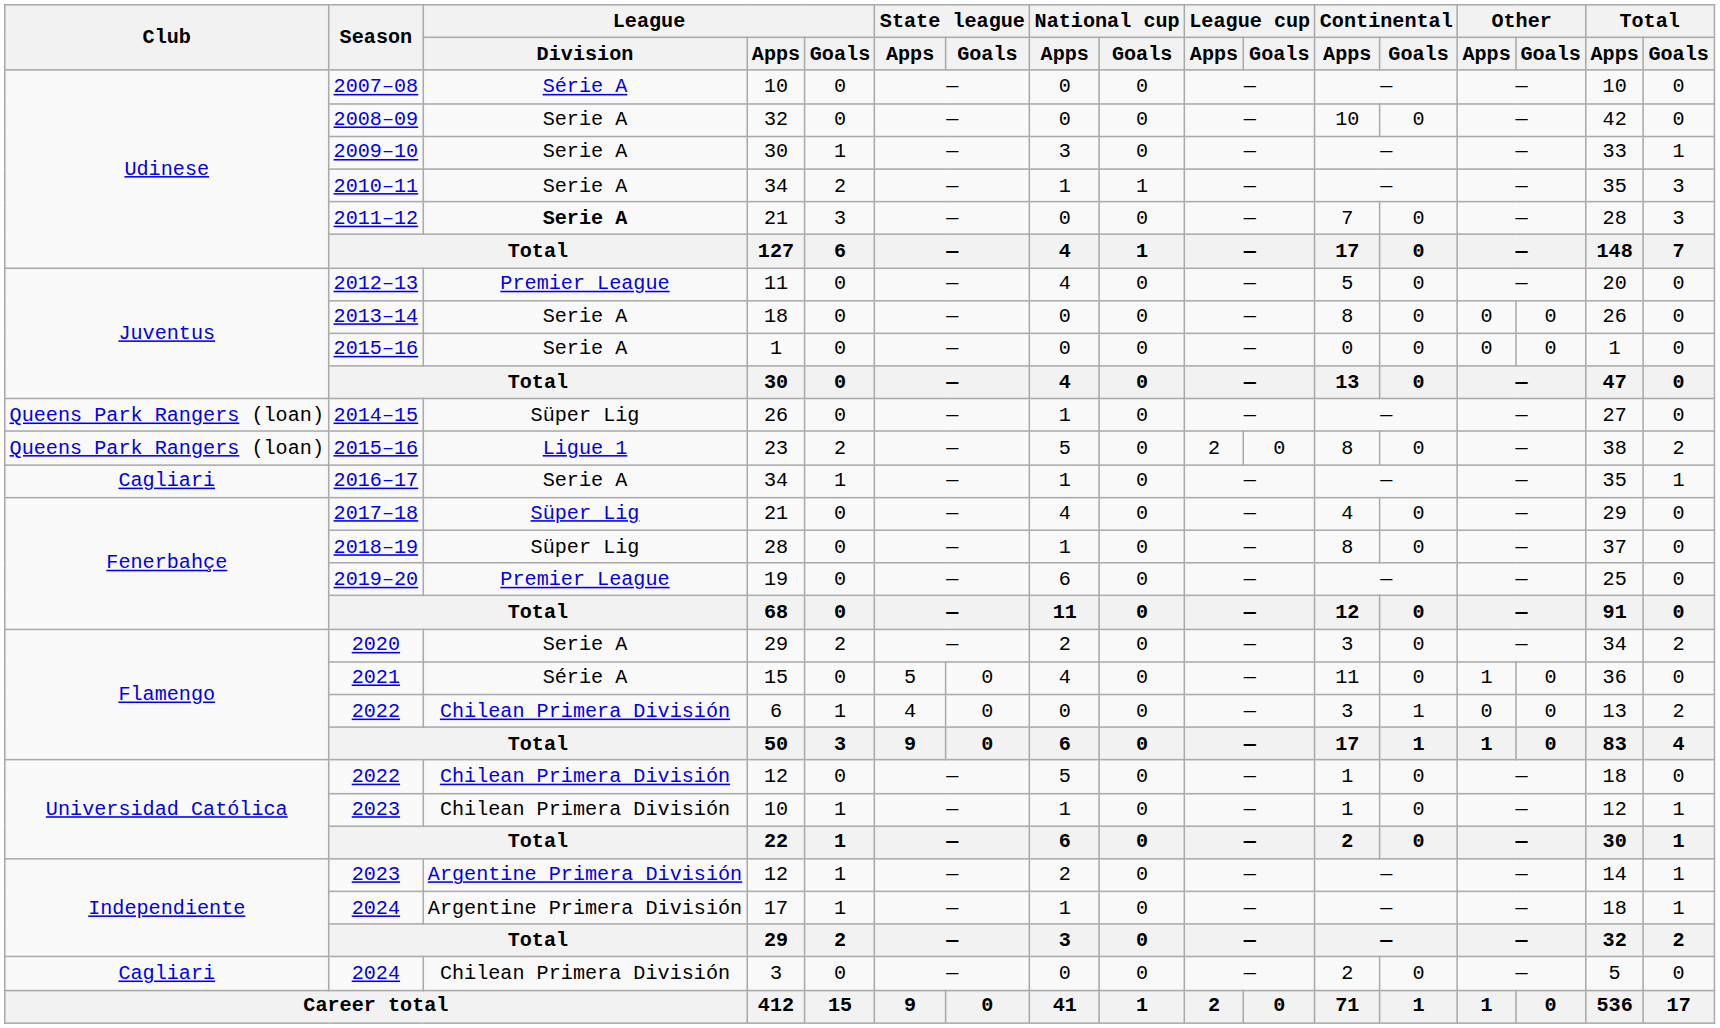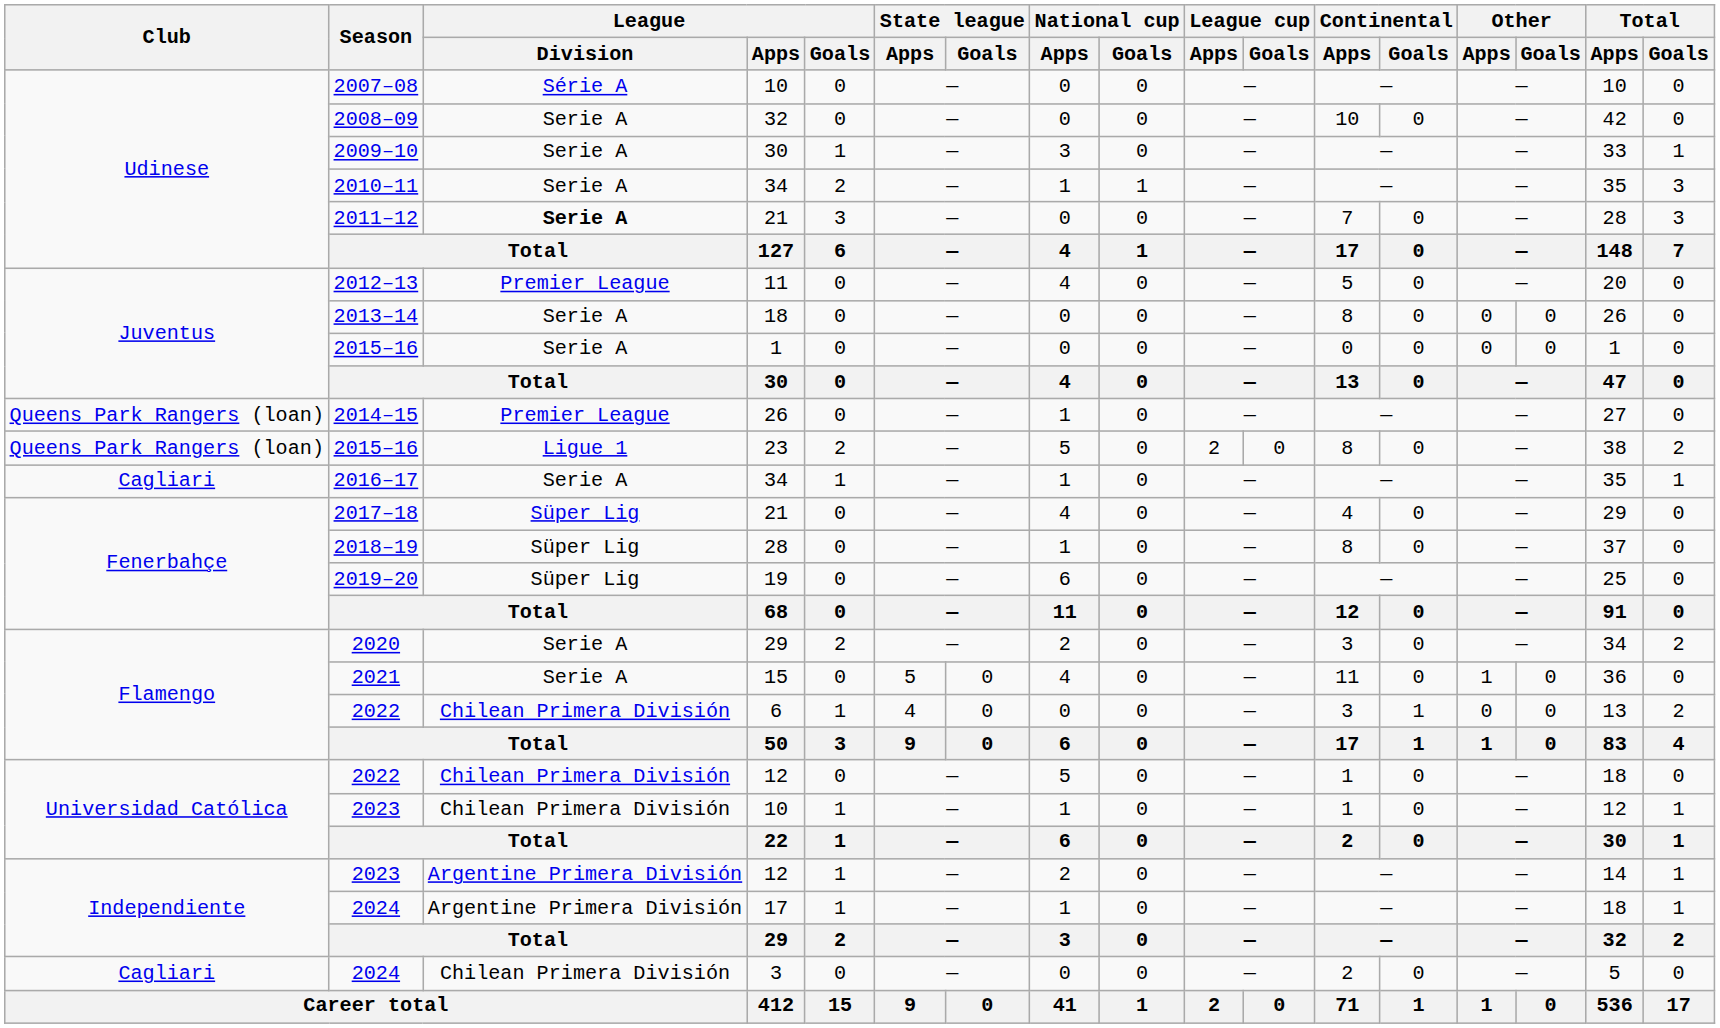 <table class=wikitable style=text-align:center>
 <tr>
 <th rowspan=2>Club</th>
 <th rowspan=2>Season</th>
 <th colspan=3>League</th>
 <th colspan=2>State league</th>
 <th colspan=2>National cup</th>
 <th colspan=2>League cup</th>
 <th colspan=2>Continental</th>
 <th colspan=2>Other</th>
 <th colspan=2>Total</th>
 </tr>
 <tr>
 <th>Division</th>
 <th>Apps</th>
 <th>Goals</th>
 <th>Apps</th>
 <th>Goals</th>
 <th>Apps</th>
 <th>Goals</th>
 <th>Apps</th>
 <th>Goals</th>
 <th>Apps</th>
 <th>Goals</th>
 <th>Apps</th>
 <th>Goals</th>
 <th>Apps</th>
 <th>Goals</th>
 </tr>
 <tr>
 <td rowspan="6"><a href='#'>Udinese</a></td>
 <td><a href='#'>2007–08</a></td>
 <td><a href='#'>Série A</a></td>
 <td>10</td>
 <td>0</td>
 <td colspan=2>—</td>
 <td>0</td>
 <td>0</td>
 <td colspan=2>—</td>
 <td colspan=2>—</td>
 <td colspan=2>—</td>
 <td>10</td>
 <td>0</td>
 </tr>
 <tr>
 <td><a href='#'>2008–09</a></td>
 <td>Serie A</td>
 <td>32</td>
 <td>0</td>
 <td colspan=2>—</td>
 <td>0</td>
 <td>0</td>
 <td colspan=2>—</td>
 <td>10</td>
 <td>0</td>
 <td colspan=2>—</td>
 <td>42</td>
 <td>0</td>
 </tr>
 <tr>
 <td><a href='#'>2009–10</a></td>
 <td>Serie A</td>
 <td>30</td>
 <td>1</td>
 <td colspan=2>—</td>
 <td>3</td>
 <td>0</td>
 <td colspan=2>—</td>
 <td colspan=2>—</td>
 <td colspan=2>—</td>
 <td>33</td>
 <td>1</td>
 </tr>
 <tr>
 <td><a href='#'>2010–11</a></td>
 <td>Serie A</td>
 <td>34</td>
 <td>2</td>
 <td colspan=2>—</td>
 <td>1</td>
 <td>1</td>
 <td colspan=2>—</td>
 <td colspan=2>—</td>
 <td colspan=2>—</td>
 <td>35</td>
 <td>3</td>
 </tr>
 <tr>
 <td><a href='#'>2011–12</a></td>
 <td><strong>Serie A</strong></td>
 <td>21</td>
 <td>3</td>
 <td colspan=2>—</td>
 <td>0</td>
 <td>0</td>
 <td colspan=2>—</td>
 <td>7</td>
 <td>0</td>
 <td colspan=2>—</td>
 <td>28</td>
 <td>3</td>
 </tr>
 <tr>
 <th colspan="2">Total</th>
 <th>127</th>
 <th>6</th>
 <th colspan=2>—</th>
 <th>4</th>
 <th>1</th>
 <th colspan=2>—</th>
 <th>17</th>
 <th>0</th>
 <th colspan=2>—</th>
 <th>148</th>
 <th>7</th>
 </tr>
 <tr>
 <td rowspan="4"><a href='#'>Juventus</a></td>
 <td><a href='#'>2012–13</a></td>
 <td><a href='#'>Premier League</a></td>
 <td>11</td>
 <td>0</td>
 <td colspan=2>—</td>
 <td>4</td>
 <td>0</td>
 <td colspan=2>—</td>
 <td>5</td>
 <td>0</td>
 <td colspan=2>—</td>
 <td>20</td>
 <td>0</td>
 </tr>
 <tr>
 <td><a href='#'>2013–14</a></td>
 <td>Serie A</td>
 <td>18</td>
 <td>0</td>
 <td colspan=2>—</td>
 <td>0</td>
 <td>0</td>
 <td colspan=2>—</td>
 <td>8</td>
 <td>0</td>
 <td>0</td>
 <td>0</td>
 <td>26</td>
 <td>0</td>
 </tr>
 <tr>
 <td><a href='#'>2015–16</a></td>
 <td>Serie A</td>
 <td>1</td>
 <td>0</td>
 <td colspan=2>—</td>
 <td>0</td>
 <td>0</td>
 <td colspan=2>—</td>
 <td>0</td>
 <td>0</td>
 <td>0</td>
 <td>0</td>
 <td>1</td>
 <td>0</td>
 </tr>
 <tr>
 <th colspan="2">Total</th>
 <th>30</th>
 <th>0</th>
 <th colspan=2>—</th>
 <th>4</th>
 <th>0</th>
 <th colspan=2>—</th>
 <th>13</th>
 <th>0</th>
 <th colspan=2>—</th>
 <th>47</th>
 <th>0</th>
 </tr>
 <tr>
 <td><a href='#'>Queens Park Rangers</a> (loan)</td>
 <td><a href='#'>2014–15</a></td>
-<td>Süper Lig</td>
+<td><a href='#'>Premier League</a></td>
 <td>26</td>
 <td>0</td>
 <td colspan=2>—</td>
 <td>1</td>
 <td>0</td>
 <td colspan="2">—</td>
 <td colspan="2">—</td>
 <td colspan=2>—</td>
 <td>27</td>
 <td>0</td>
 </tr>
 <tr>
 <td><a href='#'>Queens Park Rangers</a> (loan)</td>
 <td><a href='#'>2015–16</a></td>
 <td><a href='#'>Ligue 1</a></td>
 <td>23</td>
 <td>2</td>
 <td colspan=2>—</td>
 <td>5</td>
 <td>0</td>
 <td>2</td>
 <td>0</td>
 <td>8</td>
 <td>0</td>
 <td colspan=2>—</td>
 <td>38</td>
 <td>2</td>
 </tr>
 <tr>
 <td><a href='#'>Cagliari</a></td>
 <td><a href='#'>2016–17</a></td>
 <td>Serie A</td>
 <td>34</td>
 <td>1</td>
 <td colspan=2>—</td>
 <td>1</td>
 <td>0</td>
 <td colspan=2>—</td>
 <td colspan=2>—</td>
 <td colspan=2>—</td>
 <td>35</td>
 <td>1</td>
 </tr>
 <tr>
 <td rowspan="4"><a href='#'>Fenerbahçe</a></td>
 <td><a href='#'>2017–18</a></td>
 <td><a href='#'>Süper Lig</a></td>
 <td>21</td>
 <td>0</td>
 <td colspan=2>—</td>
 <td>4</td>
 <td>0</td>
 <td colspan=2>—</td>
 <td>4</td>
 <td>0</td>
 <td colspan=2>—</td>
 <td>29</td>
 <td>0</td>
 </tr>
 <tr>
 <td><a href='#'>2018–19</a></td>
 <td>Süper Lig</td>
 <td>28</td>
 <td>0</td>
 <td colspan=2>—</td>
 <td>1</td>
 <td>0</td>
 <td colspan=2>—</td>
 <td>8</td>
 <td>0</td>
 <td colspan=2>—</td>
 <td>37</td>
 <td>0</td>
 </tr>
 <tr>
 <td><a href='#'>2019–20</a></td>
-<td><a href='#'>Premier League</a></td>
+<td>Süper Lig</td>
 <td>19</td>
 <td>0</td>
 <td colspan=2>—</td>
 <td>6</td>
 <td>0</td>
 <td colspan=2>—</td>
 <td colspan=2>—</td>
 <td colspan=2>—</td>
 <td>25</td>
 <td>0</td>
 </tr>
 <tr>
 <th colspan="2">Total</th>
 <th>68</th>
 <th>0</th>
 <th colspan=2>—</th>
 <th>11</th>
 <th>0</th>
 <th colspan=2>—</th>
 <th>12</th>
 <th>0</th>
 <th colspan=2>—</th>
 <th>91</th>
 <th>0</th>
 </tr>
 <tr>
 <td rowspan="4"><a href='#'>Flamengo</a></td>
 <td><a href='#'>2020</a></td>
 <td>Serie A</td>
 <td>29</td>
 <td>2</td>
 <td colspan=2>—</td>
 <td>2</td>
 <td>0</td>
 <td colspan=2>—</td>
 <td>3</td>
 <td>0</td>
 <td colspan=2>—</td>
 <td>34</td>
 <td>2</td>
 </tr>
 <tr>
 <td><a href='#'>2021</a></td>
-<td>Série A</td>
+<td>Serie A</td>
 <td>15</td>
 <td>0</td>
 <td>5</td>
 <td>0</td>
 <td>4</td>
 <td>0</td>
 <td colspan=2>—</td>
 <td>11</td>
 <td>0</td>
 <td>1</td>
 <td>0</td>
 <td>36</td>
 <td>0</td>
 </tr>
 <tr>
 <td><a href='#'>2022</a></td>
 <td><a href='#'>Chilean Primera División</a></td>
 <td>6</td>
 <td>1</td>
 <td>4</td>
 <td>0</td>
 <td>0</td>
 <td>0</td>
 <td colspan="2">—</td>
 <td>3</td>
 <td>1</td>
 <td>0</td>
 <td>0</td>
 <td>13</td>
 <td>2</td>
 </tr>
 <tr>
 <th colspan="2">Total</th>
 <th>50</th>
 <th>3</th>
 <th>9</th>
 <th>0</th>
 <th>6</th>
 <th>0</th>
 <th colspan="2">—</th>
 <th>17</th>
 <th>1</th>
 <th>1</th>
 <th>0</th>
 <th>83</th>
 <th>4</th>
 </tr>
 <tr>
 <td rowspan="3"><a href='#'>Universidad Católica</a></td>
 <td><a href='#'>2022</a></td>
 <td><a href='#'>Chilean Primera División</a></td>
 <td>12</td>
 <td>0</td>
 <td colspan=2>—</td>
 <td>5</td>
 <td>0</td>
 <td colspan=2>—</td>
 <td>1</td>
 <td>0</td>
 <td colspan=2>—</td>
 <td>18</td>
 <td>0</td>
 </tr>
 <tr>
 <td><a href='#'>2023</a></td>
 <td>Chilean Primera División</td>
 <td>10</td>
 <td>1</td>
 <td colspan="2">—</td>
 <td>1</td>
 <td>0</td>
 <td colspan="2">—</td>
 <td>1</td>
 <td>0</td>
 <td colspan="2">—</td>
 <td>12</td>
 <td>1</td>
 </tr>
 <tr>
 <th colspan="2">Total</th>
 <th>22</th>
 <th>1</th>
 <th colspan="2">—</th>
 <th>6</th>
 <th>0</th>
 <th colspan="2">—</th>
 <th>2</th>
 <th>0</th>
 <th colspan="2">—</th>
 <th>30</th>
 <th>1</th>
 </tr>
 <tr>
 <td rowspan="3"><a href='#'>Independiente</a></td>
 <td><a href='#'>2023</a></td>
 <td><a href='#'>Argentine Primera División</a></td>
 <td>12</td>
 <td>1</td>
 <td colspan="2">—</td>
 <td>2</td>
 <td>0</td>
 <td colspan="2">—</td>
 <td colspan="2">—</td>
 <td colspan="2">—</td>
 <td>14</td>
 <td>1</td>
 </tr>
 <tr>
 <td><a href='#'>2024</a></td>
 <td>Argentine Primera División</td>
 <td>17</td>
 <td>1</td>
 <td colspan="2">—</td>
 <td>1</td>
 <td>0</td>
 <td colspan="2">—</td>
 <td colspan="2">—</td>
 <td colspan="2">—</td>
 <td>18</td>
 <td>1</td>
 </tr>
 <tr>
 <th colspan="2">Total</th>
 <th>29</th>
 <th>2</th>
 <th colspan="2">—</th>
 <th>3</th>
 <th>0</th>
 <th colspan="2">—</th>
 <th colspan="2">—</th>
 <th colspan="2">—</th>
 <th>32</th>
 <th>2</th>
 </tr>
 <tr>
 <td><a href='#'>Cagliari</a></td>
 <td><a href='#'>2024</a></td>
 <td>Chilean Primera División</td>
 <td>3</td>
 <td>0</td>
 <td colspan="2">—</td>
 <td>0</td>
 <td>0</td>
 <td colspan="2">—</td>
 <td>2</td>
 <td>0</td>
 <td colspan="2">—</td>
 <td>5</td>
 <td>0</td>
 </tr>
 <tr>
 <th colspan="3">Career total</th>
 <th>412</th>
 <th>15</th>
 <th>9</th>
 <th>0</th>
 <th>41</th>
 <th>1</th>
 <th>2</th>
 <th>0</th>
 <th>71</th>
 <th>1</th>
 <th>1</th>
 <th>0</th>
 <th>536</th>
 <th>17</th>
 </tr>
 </table>
